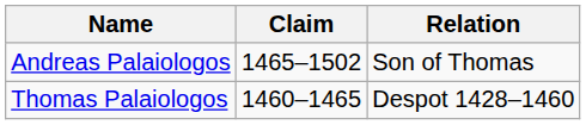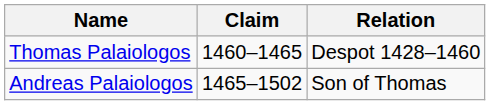 <table class="wikitable">
 <tr>
 <th>Name</th>
 <th>Claim</th>
 <th>Relation</th>
 </tr>
 <tr>
+<td><a href='#'>Thomas Palaiologos</a></td>
+<td>1460–1465</td>
+<td>Despot 1428–1460</td>
+</tr>
+<tr>
 <td><a href='#'>Andreas Palaiologos</a></td>
 <td>1465–1502</td>
 <td>Son of Thomas</td>
 </tr>
-<tr>
-<td><a href='#'>Thomas Palaiologos</a></td>
-<td>1460–1465</td>
-<td>Despot 1428–1460</td>
-</tr>
 </table>
